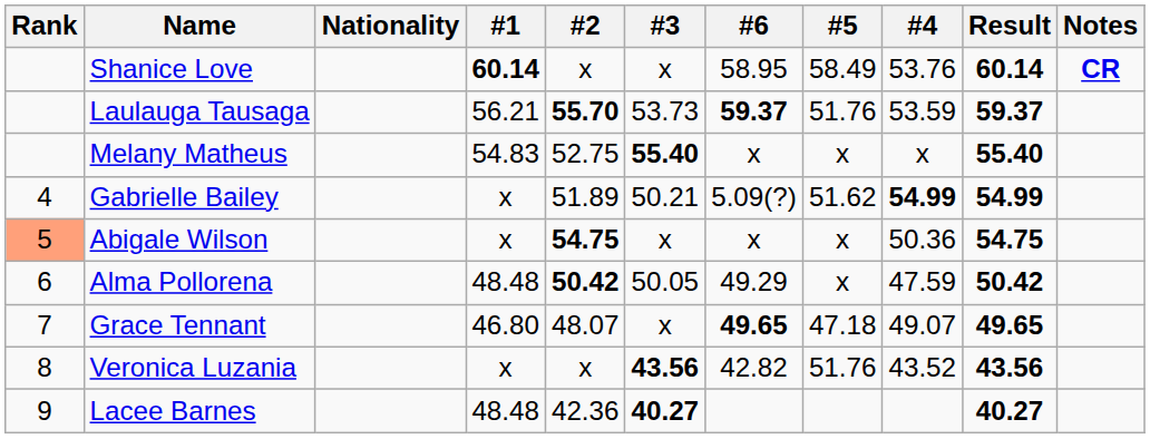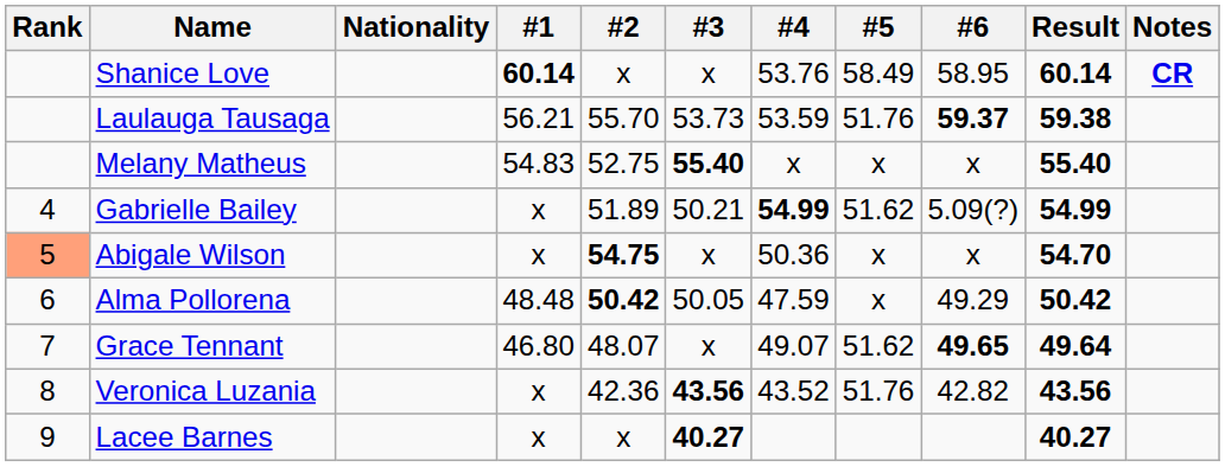 <table class="wikitable sortable" style="text-align:center">
 <tr>
 <th>Rank</th>
 <th>Name</th>
 <th>Nationality</th>
 <th>#1</th>
 <th>#2</th>
 <th>#3</th>
+<th>#4</th>
+<th>#5</th>
 <th>#6</th>
-<th>#5</th>
-<th>#4</th>
 <th>Result</th>
 <th>Notes</th>
 </tr>
 <tr>
 <td></td>
 <td align=left><a href='#'>Shanice Love</a></td>
 <td align=left></td>
 <td><strong>60.14</strong></td>
 <td>x</td>
 <td>x</td>
+<td>53.76</td>
+<td>58.49</td>
 <td>58.95</td>
-<td>58.49</td>
-<td>53.76</td>
 <td><strong>60.14</strong></td>
 <td><strong><a href='#'>CR</a></strong></td>
 </tr>
 <tr>
 <td></td>
 <td align=left><a href='#'>Laulauga Tausaga</a></td>
 <td align=left></td>
 <td>56.21</td>
-<td><strong>55.70</strong></td>
+<td>55.70</td>
 <td>53.73</td>
+<td>53.59</td>
+<td>51.76</td>
 <td><strong>59.37</strong></td>
-<td>51.76</td>
-<td>53.59</td>
-<td><strong>59.37</strong></td>
+<td><strong>59.38</strong></td>
 <td></td>
 </tr>
 <tr>
 <td></td>
 <td align=left><a href='#'>Melany Matheus</a></td>
 <td align=left></td>
 <td>54.83</td>
 <td>52.75</td>
 <td><strong>55.40</strong></td>
 <td>x</td>
 <td>x</td>
 <td>x</td>
 <td><strong>55.40</strong></td>
 <td></td>
 </tr>
 <tr>
 <td>4</td>
 <td align=left><a href='#'>Gabrielle Bailey</a></td>
 <td align=left></td>
 <td>x</td>
 <td>51.89</td>
 <td>50.21</td>
+<td><strong>54.99</strong></td>
+<td>51.62</td>
 <td>5.09(?)</td>
-<td>51.62</td>
-<td><strong>54.99</strong></td>
 <td><strong>54.99</strong></td>
 <td></td>
 </tr>
 <tr>
 <td style="background: lightsalmon;">5</td>
 <td align=left><a href='#'>Abigale Wilson</a></td>
 <td align=left></td>
 <td>x</td>
 <td><strong>54.75</strong></td>
 <td>x</td>
+<td>50.36</td>
 <td>x</td>
 <td>x</td>
-<td>50.36</td>
-<td><strong>54.75</strong></td>
+<td><strong>54.70</strong></td>
 <td></td>
 </tr>
 <tr>
 <td>6</td>
 <td align=left><a href='#'>Alma Pollorena</a></td>
 <td align=left></td>
 <td>48.48</td>
 <td><strong>50.42</strong></td>
 <td>50.05</td>
+<td>47.59</td>
+<td>x</td>
 <td>49.29</td>
-<td>x</td>
-<td>47.59</td>
 <td><strong>50.42</strong></td>
 <td></td>
 </tr>
 <tr>
 <td>7</td>
 <td align=left><a href='#'>Grace Tennant</a></td>
 <td align=left></td>
 <td>46.80</td>
 <td>48.07</td>
 <td>x</td>
+<td>49.07</td>
+<td>51.62</td>
 <td><strong>49.65</strong></td>
-<td>47.18</td>
-<td>49.07</td>
-<td><strong>49.65</strong></td>
+<td><strong>49.64</strong></td>
 <td></td>
 </tr>
 <tr>
 <td>8</td>
 <td align=left><a href='#'>Veronica Luzania</a></td>
 <td align=left></td>
 <td>x</td>
-<td>x</td>
+<td>42.36</td>
 <td><strong>43.56</strong></td>
+<td>43.52</td>
+<td>51.76</td>
 <td>42.82</td>
-<td>51.76</td>
-<td>43.52</td>
 <td><strong>43.56</strong></td>
 <td></td>
 </tr>
 <tr>
 <td>9</td>
 <td align=left><a href='#'>Lacee Barnes</a></td>
 <td align=left></td>
-<td>48.48</td>
-<td>42.36</td>
+<td>x</td>
+<td>x</td>
 <td><strong>40.27</strong></td>
 <td></td>
 <td></td>
 <td></td>
 <td><strong>40.27</strong></td>
 <td></td>
 </tr>
 </table>
